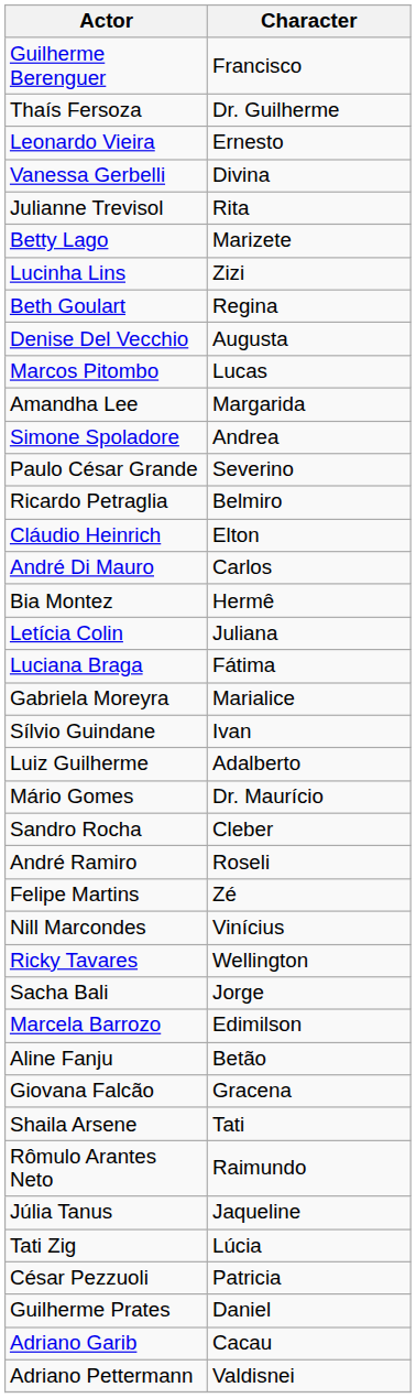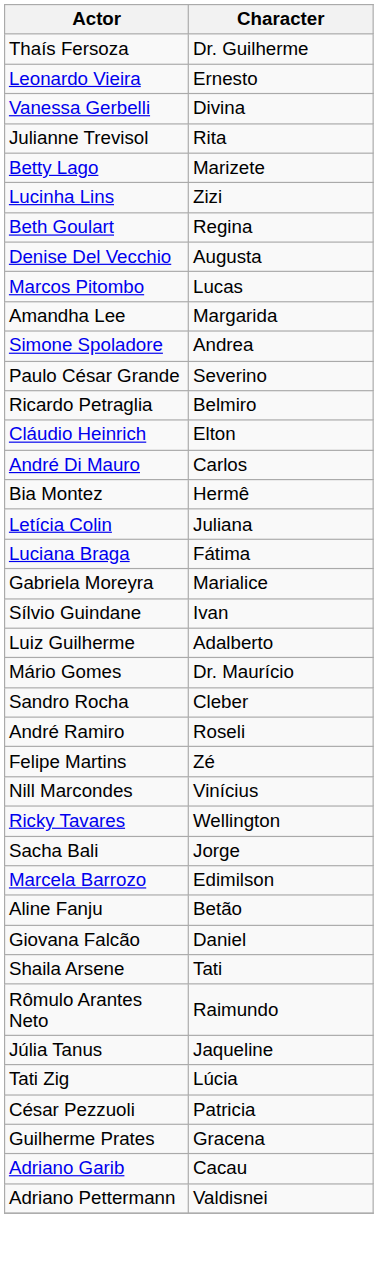 <table class="wikitable">
 <tr>
 <th width=150>Actor</th>
 <th width=150>Character</th>
-</tr>
-<tr>
-<td><a href='#'>Guilherme Berenguer</a></td>
-<td>Francisco</td>
 </tr>
 <tr>
 <td>Thaís Fersoza</td>
 <td>Dr. Guilherme</td>
 </tr>
 <tr>
 <td><a href='#'>Leonardo Vieira</a></td>
 <td>Ernesto</td>
 </tr>
 <tr>
 <td><a href='#'>Vanessa Gerbelli</a></td>
 <td>Divina</td>
 </tr>
 <tr>
 <td>Julianne Trevisol</td>
 <td>Rita</td>
 </tr>
 <tr>
 <td><a href='#'>Betty Lago</a></td>
 <td>Marizete</td>
 </tr>
 <tr>
 <td><a href='#'>Lucinha Lins</a></td>
 <td>Zizi</td>
 </tr>
 <tr>
 <td><a href='#'>Beth Goulart</a></td>
 <td>Regina</td>
 </tr>
 <tr>
 <td><a href='#'>Denise Del Vecchio</a></td>
 <td>Augusta</td>
 </tr>
 <tr>
 <td><a href='#'>Marcos Pitombo</a></td>
 <td>Lucas</td>
 </tr>
 <tr>
 <td>Amandha Lee</td>
 <td>Margarida</td>
 </tr>
 <tr>
 <td><a href='#'>Simone Spoladore</a></td>
 <td>Andrea</td>
 </tr>
 <tr>
 <td>Paulo César Grande</td>
 <td>Severino</td>
 </tr>
 <tr>
 <td>Ricardo Petraglia</td>
 <td>Belmiro</td>
 </tr>
 <tr>
 <td><a href='#'>Cláudio Heinrich</a></td>
 <td>Elton</td>
 </tr>
 <tr>
 <td><a href='#'>André Di Mauro</a></td>
 <td>Carlos</td>
 </tr>
 <tr>
 <td>Bia Montez</td>
 <td>Hermê</td>
 </tr>
 <tr>
 <td><a href='#'>Letícia Colin</a></td>
 <td>Juliana</td>
 </tr>
 <tr>
 <td><a href='#'>Luciana Braga</a></td>
 <td>Fátima</td>
 </tr>
 <tr>
 <td>Gabriela Moreyra</td>
 <td>Marialice</td>
 </tr>
 <tr>
 <td>Sílvio Guindane</td>
 <td>Ivan</td>
 </tr>
 <tr>
 <td>Luiz Guilherme</td>
 <td>Adalberto</td>
 </tr>
 <tr>
 <td>Mário Gomes</td>
 <td>Dr. Maurício</td>
 </tr>
 <tr>
 <td>Sandro Rocha</td>
 <td>Cleber</td>
 </tr>
 <tr>
 <td>André Ramiro</td>
 <td>Roseli</td>
 </tr>
 <tr>
 <td>Felipe Martins</td>
 <td>Zé</td>
 </tr>
 <tr>
 <td>Nill Marcondes</td>
 <td>Vinícius</td>
 </tr>
 <tr>
 <td><a href='#'>Ricky Tavares</a></td>
 <td>Wellington</td>
 </tr>
 <tr>
 <td>Sacha Bali</td>
 <td>Jorge</td>
 </tr>
 <tr>
 <td><a href='#'>Marcela Barrozo</a></td>
 <td>Edimilson</td>
 </tr>
 <tr>
 <td>Aline Fanju</td>
 <td>Betão</td>
 </tr>
 <tr>
 <td>Giovana Falcão</td>
-<td>Gracena</td>
+<td>Daniel</td>
 </tr>
 <tr>
 <td>Shaila Arsene</td>
 <td>Tati</td>
 </tr>
 <tr>
 <td>Rômulo Arantes Neto</td>
 <td>Raimundo</td>
 </tr>
 <tr>
 <td>Júlia Tanus</td>
 <td>Jaqueline</td>
 </tr>
 <tr>
 <td>Tati Zig</td>
 <td>Lúcia</td>
 </tr>
 <tr>
 <td>César Pezzuoli</td>
 <td>Patricia</td>
 </tr>
 <tr>
 <td>Guilherme Prates</td>
-<td>Daniel</td>
+<td>Gracena</td>
 </tr>
 <tr>
 <td><a href='#'>Adriano Garib</a></td>
 <td>Cacau</td>
 </tr>
 <tr>
 <td>Adriano Pettermann</td>
 <td>Valdisnei</td>
 </tr>
 <tr>
 </tr>
 </table>
